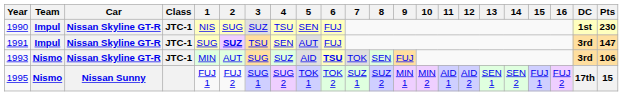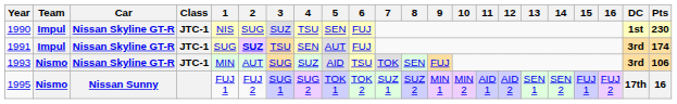 <table class="wikitable" style="text-align:center; font-size:85%">
 <tr>
 <th>Year</th>
 <th>Team</th>
 <th>Car</th>
 <th>Class</th>
 <th>1</th>
 <th>2</th>
 <th>3</th>
 <th>4</th>
 <th>5</th>
 <th>6</th>
 <th>7</th>
 <th>8</th>
 <th>9</th>
 <th>10</th>
 <th>11</th>
 <th>12</th>
 <th>13</th>
 <th>14</th>
 <th>15</th>
 <th>16</th>
 <th>DC</th>
 <th>Pts</th>
 </tr>
 <tr>
 <td><a href='#'>1990</a></td>
 <th nowrap><a href='#'>Impul</a></th>
 <th nowrap><a href='#'>Nissan Skyline GT-R</a></th>
 <th nowrap>JTC-1</th>
 <td style="background:#FFFFBF;"><a href='#'>NIS</a><br></td>
 <td style="background:#FFFFBF;"><a href='#'>SUG</a><br></td>
 <td style="background:#DFDFDF;"><a href='#'>SUZ</a><br></td>
 <td style="background:#FFFFBF;"><a href='#'>TSU</a><br></td>
 <td style="background:#FFFFBF;"><a href='#'>SEN</a><br></td>
 <td style="background:#FFFFBF;"><a href='#'>FUJ</a><br></td>
 <td colspan=10></td>
 <th style="background:#FFFFBF">1st</th>
 <th style="background:#FFFFBF">230</th>
 </tr>
 <tr>
 <td><a href='#'>1991</a></td>
 <th nowrap><a href='#'>Impul</a></th>
 <th nowrap><a href='#'>Nissan Skyline GT-R</a></th>
 <th nowrap>JTC-1</th>
 <td style="background:#FFFFBF;"><a href='#'>SUG</a><br></td>
 <td style="background:#EFCFFF;"><strong><a href='#'>SUZ</a><br></strong></td>
 <td style="background:#FFDF9F;"><a href='#'>TSU</a><br></td>
 <td style="background:#FFFFBF;"><a href='#'>SEN</a><br></td>
 <td style="background:#DFDFDF;"><a href='#'>AUT</a><br></td>
 <td style="background:#FFFFBF;"><a href='#'>FUJ</a><br></td>
 <td colspan=10></td>
 <th style="background:#FFDF9F;">3rd</th>
-<th style="background:#FFDF9F;">147</th>
+<th style="background:#FFDF9F;">174</th>
 </tr>
 <tr>
 <td><a href='#'>1993</a></td>
 <th nowrap><a href='#'>Nismo</a></th>
 <th nowrap><a href='#'>Nissan Skyline GT-R</a></th>
 <th nowrap>JTC-1</th>
 <td style="background:#DFFFDF;"><a href='#'>MIN</a><br></td>
 <td style="background:#DFFFDF;"><a href='#'>AUT</a><br></td>
 <td style="background:#FFDF9F;"><a href='#'>SUG</a><br></td>
 <td style="background:#DFFFDF;"><a href='#'>SUZ</a><br></td>
 <td style="background:#DFDFDF;"><a href='#'>AID</a><br></td>
-<td style="background:#FFFFBF;"><strong><a href='#'>TSU</a><br></strong></td>
+<td style="background:#FFFFBF;"><a href='#'>TSU</a><br></td>
 <td style="background:#DFDFDF;"><a href='#'>TOK</a><br></td>
 <td style="background:#DFFFDF;"><a href='#'>SEN</a><br></td>
 <td style="background:#FFDF9F;"><a href='#'>FUJ</a><br></td>
 <td colspan=7></td>
 <th style="background:#FFDF9F">3rd</th>
 <th style="background:#FFDF9F">106</th>
 </tr>
 <tr>
 <td><a href='#'>1995</a></td>
 <th nowrap><a href='#'>Nismo</a></th>
 <th nowrap><a href='#'>Nissan Sunny</a></th>
 <th></th>
 <td><a href='#'>FUJ<br>1</a></td>
 <td><a href='#'>FUJ<br>2</a></td>
 <td style="background:#CFCFFF;"><a href='#'>SUG<br>1</a><br></td>
 <td style="background:#EFCFFF;"><a href='#'>SUG<br>2</a><br></td>
 <td style="background:#CFCFFF;"><a href='#'>TOK<br>1</a><br></td>
 <td style="background:#DFFFDF;"><a href='#'>TOK<br>2</a><br></td>
 <td style="background:#DFFFDF;"><a href='#'>SUZ<br>1</a><br></td>
 <td style="background:#CFCFFF;"><a href='#'>SUZ<br>2</a><br></td>
 <td style="background:#EFCFFF;"><a href='#'>MIN<br>1</a><br></td>
 <td style="background:#EFCFFF;"><a href='#'>MIN<br>2</a><br></td>
 <td style="background:#CFCFFF;"><a href='#'>AID<br>1</a><br></td>
 <td style="background:#CFCFFF;"><a href='#'>AID<br>2</a><br></td>
 <td style="background:#DFFFDF;"><a href='#'>SEN<br>1</a><br></td>
 <td style="background:#DFFFDF;"><a href='#'>SEN<br>2</a><br></td>
 <td style="background:#CFCFFF;"><a href='#'>FUJ<br>1</a><br></td>
 <td style="background:#EFCFFF;"><a href='#'>FUJ<br>2</a><br></td>
 <th>17th</th>
-<th>15</th>
+<th>16</th>
 </tr>
 </table>
